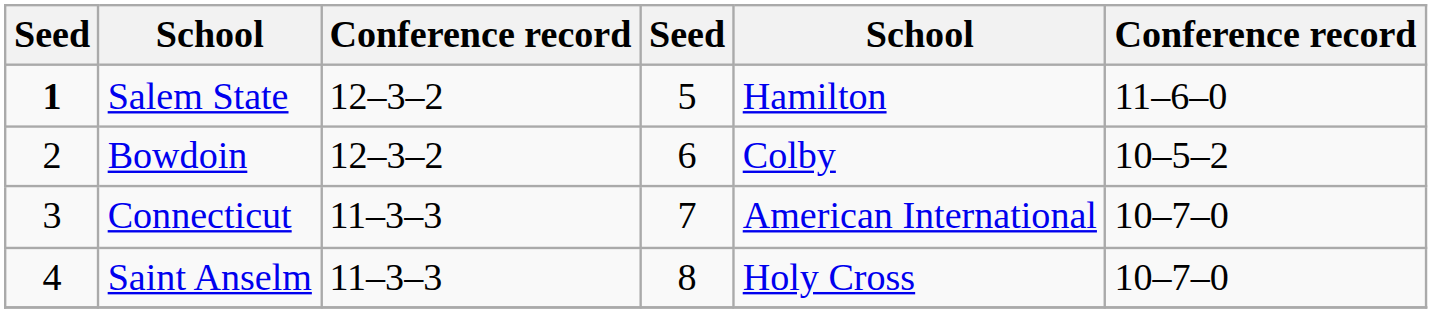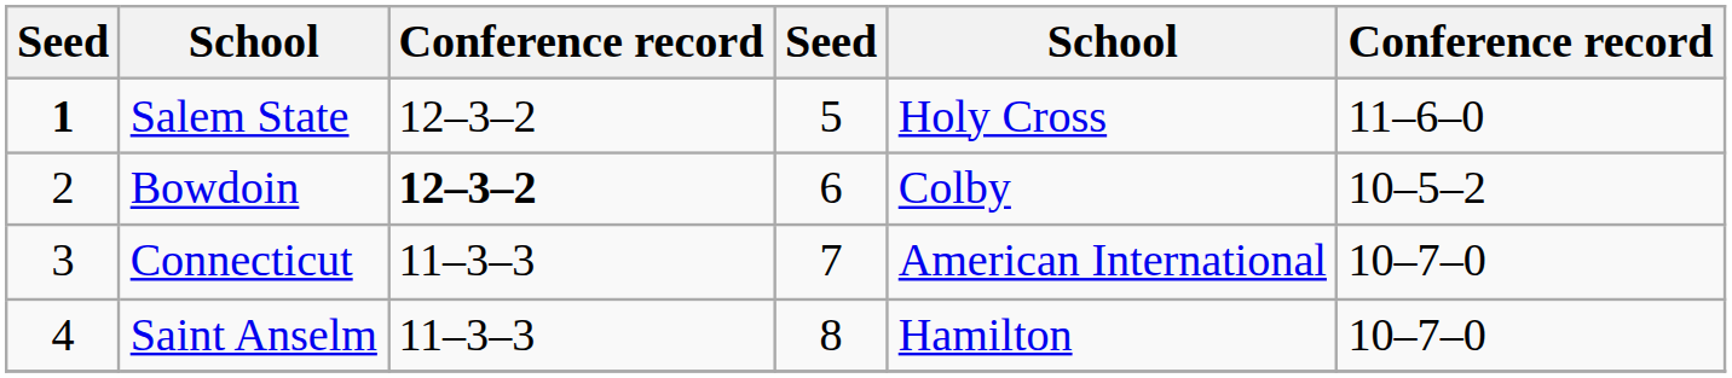 <table class="wikitable">
 <tr>
 <th>Seed</th>
 <th>School</th>
 <th>Conference record</th>
 <th>Seed</th>
 <th>School</th>
 <th>Conference record</th>
 </tr>
 <tr>
 <td align=center><strong>1</strong></td>
 <td><a href='#'>Salem State</a></td>
 <td>12–3–2</td>
 <td align=center>5</td>
-<td><a href='#'>Hamilton</a></td>
+<td><a href='#'>Holy Cross</a></td>
 <td>11–6–0</td>
 </tr>
 <tr>
 <td align=center>2</td>
 <td><a href='#'>Bowdoin</a></td>
-<td>12–3–2</td>
+<td><strong>12–3–2</strong></td>
 <td align=center>6</td>
 <td><a href='#'>Colby</a></td>
 <td>10–5–2</td>
 </tr>
 <tr>
 <td align=center>3</td>
 <td><a href='#'>Connecticut</a></td>
 <td>11–3–3</td>
 <td align=center>7</td>
 <td><a href='#'>American International</a></td>
 <td>10–7–0</td>
 </tr>
 <tr>
 <td align=center>4</td>
 <td><a href='#'>Saint Anselm</a></td>
 <td>11–3–3</td>
 <td align=center>8</td>
-<td><a href='#'>Holy Cross</a></td>
+<td><a href='#'>Hamilton</a></td>
 <td>10–7–0</td>
 </tr>
 <tr>
 </tr>
 </table>
